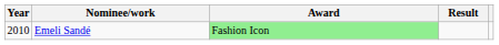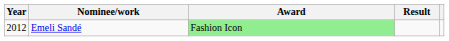 <table class="wikitable">
 <tr>
 <th>Year</th>
 <th width="250">Nominee/work</th>
 <th width="325">Award</th>
 <th width="65">Result</th>
 <th></th>
 </tr>
 <tr>
-<td>2010</td>
+<td>2012</td>
 <td><a href='#'>Emeli Sandé</a></td>
 <td style="background: lightgreen;">Fashion Icon</td>
 <td></td>
 <td style="text-align:center;"></td>
 </tr>
 </table>
